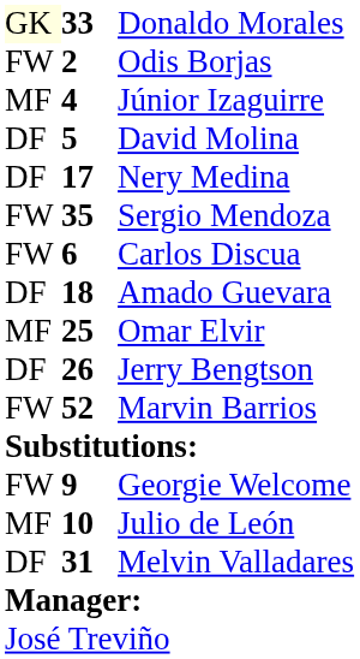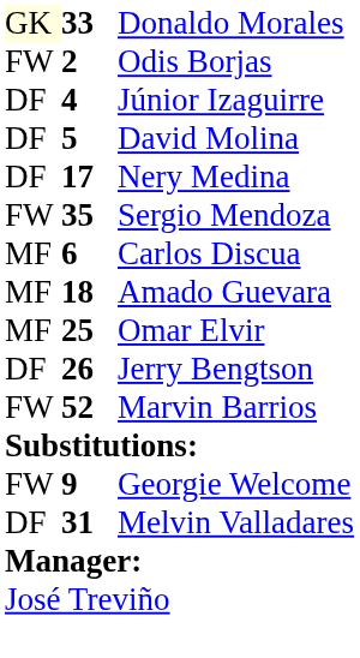 <table style = "font-size: 90%" cellspacing = "0" cellpadding = "0">
 <tr>
 <td colspan = 4></td>
 </tr>
 <tr>
 <th style="width:25px;"></th>
 <th style="width:25px;"></th>
 </tr>
 <tr>
 <td style="background: lightyellow;">GK</td>
 <td><strong>33</strong></td>
 <td> <a href='#'>Donaldo Morales</a></td>
 </tr>
 <tr>
 <td>FW</td>
 <td><strong>2</strong></td>
 <td> <a href='#'>Odis Borjas</a></td>
 </tr>
 <tr>
-<td>MF</td>
+<td>DF</td>
 <td><strong>4</strong></td>
 <td> <a href='#'>Júnior Izaguirre</a></td>
 </tr>
 <tr>
 <td>DF</td>
 <td><strong>5</strong></td>
 <td> <a href='#'>David Molina</a></td>
 </tr>
 <tr>
 <td>DF</td>
 <td><strong>17</strong></td>
 <td> <a href='#'>Nery Medina</a></td>
 <td></td>
 <td></td>
 </tr>
 <tr>
 <td>FW</td>
 <td><strong>35</strong></td>
 <td> <a href='#'>Sergio Mendoza</a></td>
 <td></td>
 <td></td>
 </tr>
 <tr>
-<td>FW</td>
+<td>MF</td>
 <td><strong>6</strong></td>
 <td> <a href='#'>Carlos Discua</a></td>
 </tr>
 <tr>
-<td>DF</td>
+<td>MF</td>
 <td><strong>18</strong></td>
 <td> <a href='#'>Amado Guevara</a></td>
 <td></td>
 <td></td>
 </tr>
 <tr>
 <td>MF</td>
 <td><strong>25</strong></td>
 <td> <a href='#'>Omar Elvir</a></td>
 </tr>
 <tr>
 <td>DF</td>
 <td><strong>26</strong></td>
 <td> <a href='#'>Jerry Bengtson</a></td>
 </tr>
 <tr>
 <td>FW</td>
 <td><strong>52</strong></td>
 <td> <a href='#'>Marvin Barrios</a></td>
 <td></td>
 <td></td>
 </tr>
 <tr>
 <td colspan = 3><strong>Substitutions:</strong></td>
 </tr>
 <tr>
 <td>FW</td>
 <td><strong>9</strong></td>
 <td> <a href='#'>Georgie Welcome</a></td>
 <td></td>
 <td></td>
 </tr>
 <tr>
-<td>MF</td>
-<td><strong>10</strong></td>
-<td> <a href='#'>Julio de León</a></td>
-<td></td>
-<td></td>
-<td></td>
-<td></td>
-</tr>
-<tr>
 <td>DF</td>
 <td><strong>31</strong></td>
 <td> <a href='#'>Melvin Valladares</a></td>
 <td></td>
 <td></td>
 </tr>
 <tr>
 <td colspan = 3><strong>Manager:</strong></td>
 </tr>
 <tr>
 <td colspan = 3> <a href='#'>José Treviño</a></td>
 </tr>
 </table>
